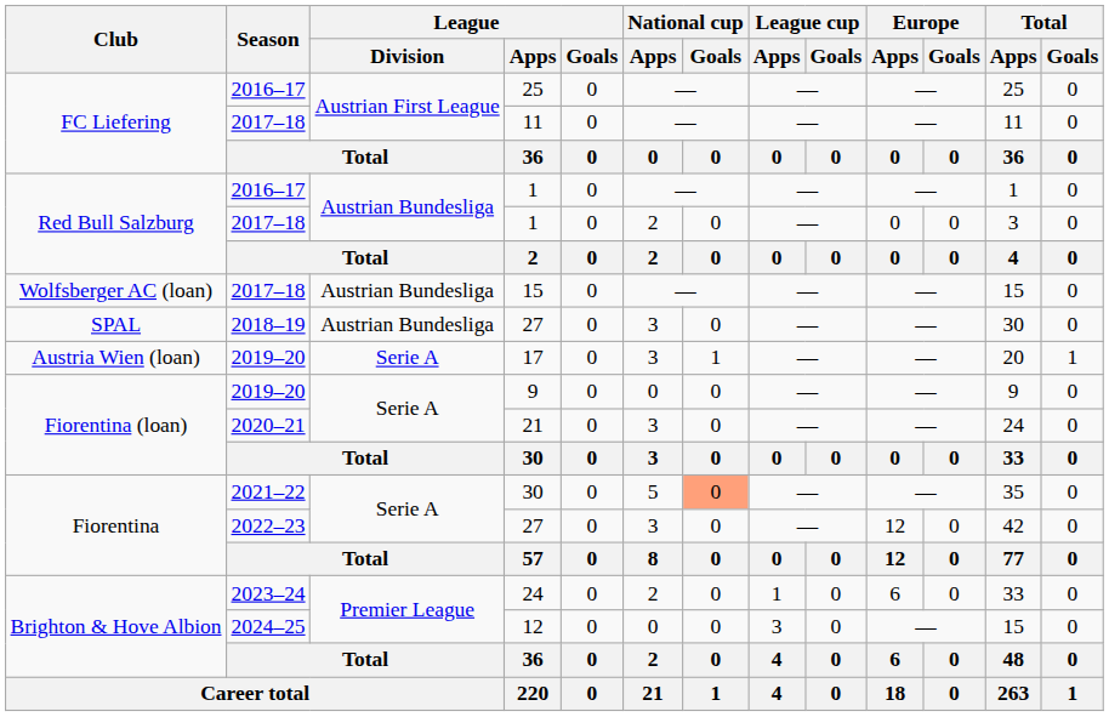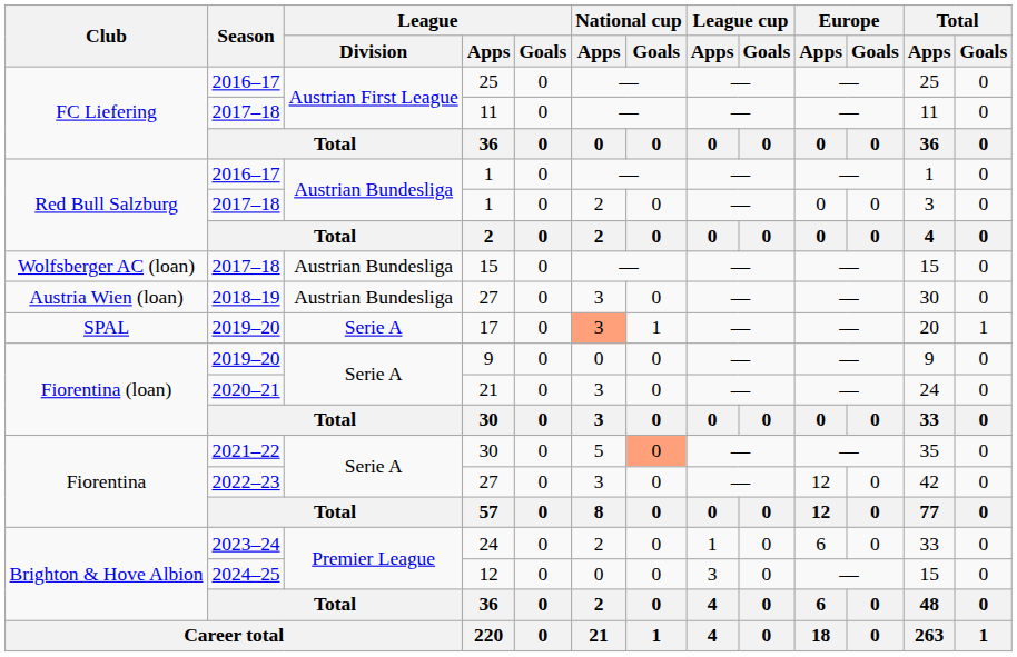 <table class="wikitable" style="text-align:center">
 <tr>
 <th rowspan="2">Club</th>
 <th rowspan="2">Season</th>
 <th colspan="3">League</th>
 <th colspan="2">National cup</th>
 <th colspan="2">League cup</th>
 <th colspan="2">Europe</th>
 <th colspan="2">Total</th>
 </tr>
 <tr>
 <th>Division</th>
 <th>Apps</th>
 <th>Goals</th>
 <th>Apps</th>
 <th>Goals</th>
 <th>Apps</th>
 <th>Goals</th>
 <th>Apps</th>
 <th>Goals</th>
 <th>Apps</th>
 <th>Goals</th>
 </tr>
 <tr>
 <td rowspan="3"><a href='#'>FC Liefering</a></td>
 <td><a href='#'>2016–17</a></td>
 <td rowspan="2"><a href='#'>Austrian First League</a></td>
 <td>25</td>
 <td>0</td>
 <td colspan="2">—</td>
 <td colspan="2">—</td>
 <td colspan="2">—</td>
 <td>25</td>
 <td>0</td>
 </tr>
 <tr>
 <td><a href='#'>2017–18</a></td>
 <td>11</td>
 <td>0</td>
 <td colspan="2">—</td>
 <td colspan="2">—</td>
 <td colspan="2">—</td>
 <td>11</td>
 <td>0</td>
 </tr>
 <tr>
 <th colspan="2">Total</th>
 <th>36</th>
 <th>0</th>
 <th>0</th>
 <th>0</th>
 <th>0</th>
 <th>0</th>
 <th>0</th>
 <th>0</th>
 <th>36</th>
 <th>0</th>
 </tr>
 <tr>
 <td rowspan="3"><a href='#'>Red Bull Salzburg</a></td>
 <td><a href='#'>2016–17</a></td>
 <td rowspan="2"><a href='#'>Austrian Bundesliga</a></td>
 <td>1</td>
 <td>0</td>
 <td colspan="2">—</td>
 <td colspan="2">—</td>
 <td colspan="2">—</td>
 <td>1</td>
 <td>0</td>
 </tr>
 <tr>
 <td><a href='#'>2017–18</a></td>
 <td>1</td>
 <td>0</td>
 <td>2</td>
 <td>0</td>
 <td colspan="2">—</td>
 <td>0</td>
 <td>0</td>
 <td>3</td>
 <td>0</td>
 </tr>
 <tr>
 <th colspan="2">Total</th>
 <th>2</th>
 <th>0</th>
 <th>2</th>
 <th>0</th>
 <th>0</th>
 <th>0</th>
 <th>0</th>
 <th>0</th>
 <th>4</th>
 <th>0</th>
 </tr>
 <tr>
 <td><a href='#'>Wolfsberger AC</a> (loan)</td>
 <td><a href='#'>2017–18</a></td>
 <td>Austrian Bundesliga</td>
 <td>15</td>
 <td>0</td>
 <td colspan="2">—</td>
 <td colspan="2">—</td>
 <td colspan="2">—</td>
 <td>15</td>
 <td>0</td>
 </tr>
 <tr>
-<td><a href='#'>SPAL</a></td>
+<td><a href='#'>Austria Wien</a> (loan)</td>
 <td><a href='#'>2018–19</a></td>
 <td>Austrian Bundesliga</td>
 <td>27</td>
 <td>0</td>
 <td>3</td>
 <td>0</td>
 <td colspan="2">—</td>
 <td colspan="2">—</td>
 <td>30</td>
 <td>0</td>
 </tr>
 <tr>
-<td><a href='#'>Austria Wien</a> (loan)</td>
+<td><a href='#'>SPAL</a></td>
 <td><a href='#'>2019–20</a></td>
 <td><a href='#'>Serie A</a></td>
 <td>17</td>
 <td>0</td>
-<td>3</td>
+<td style="background: lightsalmon;">3</td>
 <td>1</td>
 <td colspan="2">—</td>
 <td colspan="2">—</td>
 <td>20</td>
 <td>1</td>
 </tr>
 <tr>
 <td rowspan="3"><a href='#'>Fiorentina</a> (loan)</td>
 <td><a href='#'>2019–20</a></td>
 <td rowspan="2">Serie A</td>
 <td>9</td>
 <td>0</td>
 <td>0</td>
 <td>0</td>
 <td colspan="2">—</td>
 <td colspan="2">—</td>
 <td>9</td>
 <td>0</td>
 </tr>
 <tr>
 <td><a href='#'>2020–21</a></td>
 <td>21</td>
 <td>0</td>
 <td>3</td>
 <td>0</td>
 <td colspan="2">—</td>
 <td colspan="2">—</td>
 <td>24</td>
 <td>0</td>
 </tr>
 <tr>
 <th colspan="2">Total</th>
 <th>30</th>
 <th>0</th>
 <th>3</th>
 <th>0</th>
 <th>0</th>
 <th>0</th>
 <th>0</th>
 <th>0</th>
 <th>33</th>
 <th>0</th>
 </tr>
 <tr>
 <td rowspan="3">Fiorentina</td>
 <td><a href='#'>2021–22</a></td>
 <td rowspan="2">Serie A</td>
 <td>30</td>
 <td>0</td>
 <td>5</td>
 <td style="background: lightsalmon;">0</td>
 <td colspan="2">—</td>
 <td colspan="2">—</td>
 <td>35</td>
 <td>0</td>
 </tr>
 <tr>
 <td><a href='#'>2022–23</a></td>
 <td>27</td>
 <td>0</td>
 <td>3</td>
 <td>0</td>
 <td colspan="2">—</td>
 <td>12</td>
 <td>0</td>
 <td>42</td>
 <td>0</td>
 </tr>
 <tr>
 <th colspan="2">Total</th>
 <th>57</th>
 <th>0</th>
 <th>8</th>
 <th>0</th>
 <th>0</th>
 <th>0</th>
 <th>12</th>
 <th>0</th>
 <th>77</th>
 <th>0</th>
 </tr>
 <tr>
 <td rowspan="3"><a href='#'>Brighton & Hove Albion</a></td>
 <td><a href='#'>2023–24</a></td>
 <td rowspan="2"><a href='#'>Premier League</a></td>
 <td>24</td>
 <td>0</td>
 <td>2</td>
 <td>0</td>
 <td>1</td>
 <td>0</td>
 <td>6</td>
 <td>0</td>
 <td>33</td>
 <td>0</td>
 </tr>
 <tr>
 <td><a href='#'>2024–25</a></td>
 <td>12</td>
 <td>0</td>
 <td>0</td>
 <td>0</td>
 <td>3</td>
 <td>0</td>
 <td colspan="2">—</td>
 <td>15</td>
 <td>0</td>
 </tr>
 <tr>
 <th colspan="2">Total</th>
 <th>36</th>
 <th>0</th>
 <th>2</th>
 <th>0</th>
 <th>4</th>
 <th>0</th>
 <th>6</th>
 <th>0</th>
 <th>48</th>
 <th>0</th>
 </tr>
 <tr>
 <th colspan="3">Career total</th>
 <th>220</th>
 <th>0</th>
 <th>21</th>
 <th>1</th>
 <th>4</th>
 <th>0</th>
 <th>18</th>
 <th>0</th>
 <th>263</th>
 <th>1</th>
 </tr>
 </table>
